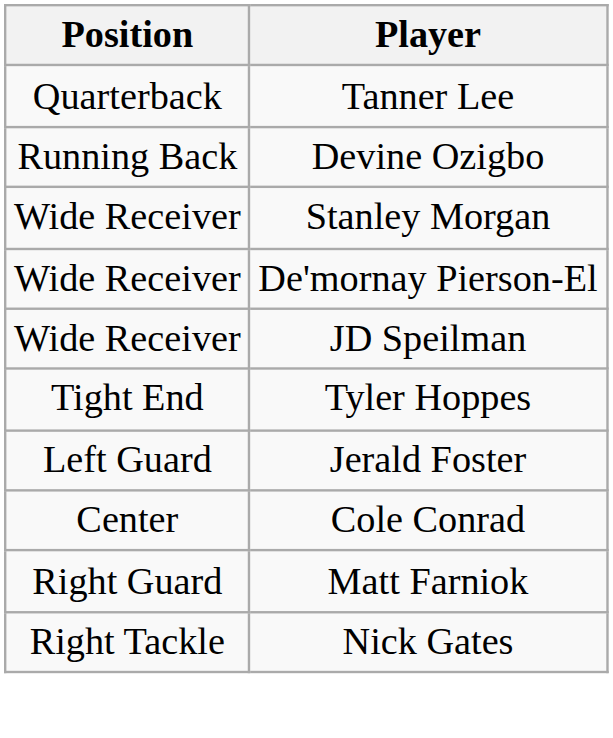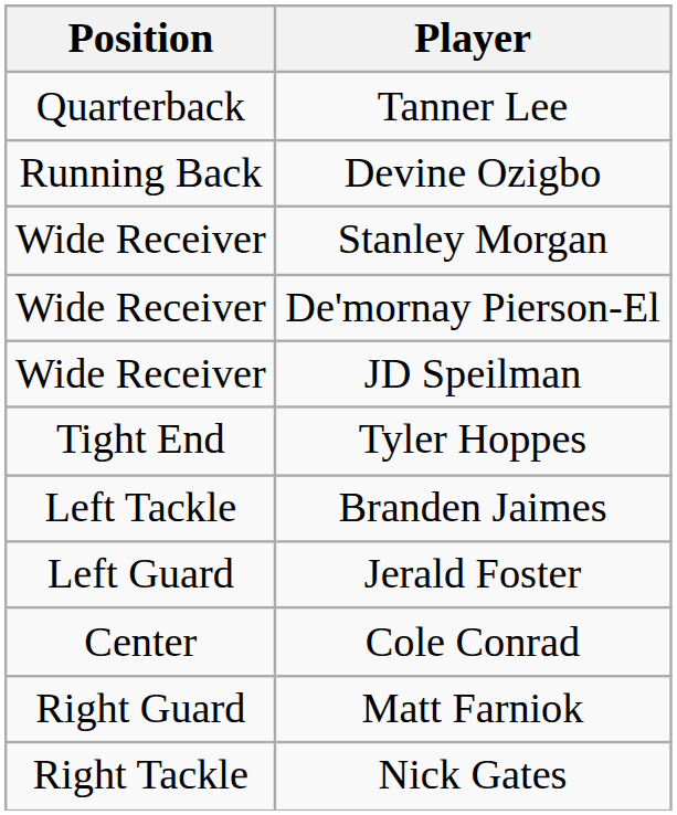 <table class="wikitable" style="text-align: center;">
 <tr>
 <th>Position</th>
 <th>Player</th>
 </tr>
 <tr>
 <td>Quarterback</td>
 <td>Tanner Lee</td>
 </tr>
 <tr>
 <td>Running Back</td>
 <td>Devine Ozigbo</td>
 </tr>
 <tr>
 <td>Wide Receiver</td>
 <td>Stanley Morgan</td>
 </tr>
 <tr>
 <td>Wide Receiver</td>
 <td>De'mornay Pierson-El</td>
 </tr>
 <tr>
 <td>Wide Receiver</td>
 <td>JD Speilman</td>
 </tr>
 <tr>
 <td>Tight End</td>
 <td>Tyler Hoppes</td>
 </tr>
 <tr>
+<td>Left Tackle</td>
+<td>Branden Jaimes</td>
+</tr>
+<tr>
 <td>Left Guard</td>
 <td>Jerald Foster</td>
 </tr>
 <tr>
 <td>Center</td>
 <td>Cole Conrad</td>
 </tr>
 <tr>
 <td>Right Guard</td>
 <td>Matt Farniok</td>
 </tr>
 <tr>
 <td>Right Tackle</td>
 <td>Nick Gates</td>
 </tr>
 </table>
